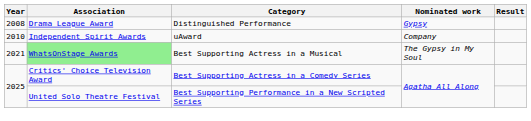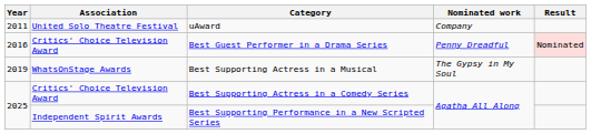 <table class="wikitable">
 <tr>
 <th>Year</th>
 <th>Association</th>
 <th>Category</th>
 <th>Nominated work</th>
 <th>Result</th>
 </tr>
 <tr>
-<td>2008</td>
-<td><a href='#'>Drama League Award</a></td>
-<td>Distinguished Performance</td>
-<td><em><a href='#'>Gypsy</a></em></td>
-<td></td>
-</tr>
-<tr>
-<td>2010</td>
-<td><a href='#'>Independent Spirit Awards</a></td>
+<td>2011</td>
+<td><a href='#'>United Solo Theatre Festival</a></td>
 <td>uAward</td>
 <td><em>Company</em></td>
 <td></td>
 </tr>
 <tr>
-<td>2021</td>
-<td style="background: lightgreen;"><a href='#'>WhatsOnStage Awards</a></td>
+<td style="text-align:center;">2016</td>
+<td><a href='#'>Critics' Choice Television Award</a></td>
+<td><a href='#'>Best Guest Performer in a Drama Series</a></td>
+<td><em><a href='#'>Penny Dreadful</a></em></td>
+<td style="background:#fdd;">Nominated</td>
+</tr>
+<tr>
+<td>2019</td>
+<td><a href='#'>WhatsOnStage Awards</a></td>
 <td>Best Supporting Actress in a Musical</td>
 <td><em>The Gypsy in My Soul</em></td>
 <td></td>
 </tr>
 <tr>
 <td rowspan="2" style="text-align:center;">2025</td>
 <td><a href='#'>Critics' Choice Television Award</a></td>
 <td><a href='#'>Best Supporting Actress in a Comedy Series</a></td>
 <td rowspan="2"><em><a href='#'>Agatha All Along</a></em></td>
 <td></td>
 </tr>
 <tr>
-<td><a href='#'>United Solo Theatre Festival</a></td>
+<td><a href='#'>Independent Spirit Awards</a></td>
 <td><a href='#'>Best Supporting Performance in a New Scripted Series</a></td>
 <td></td>
 </tr>
 </table>
